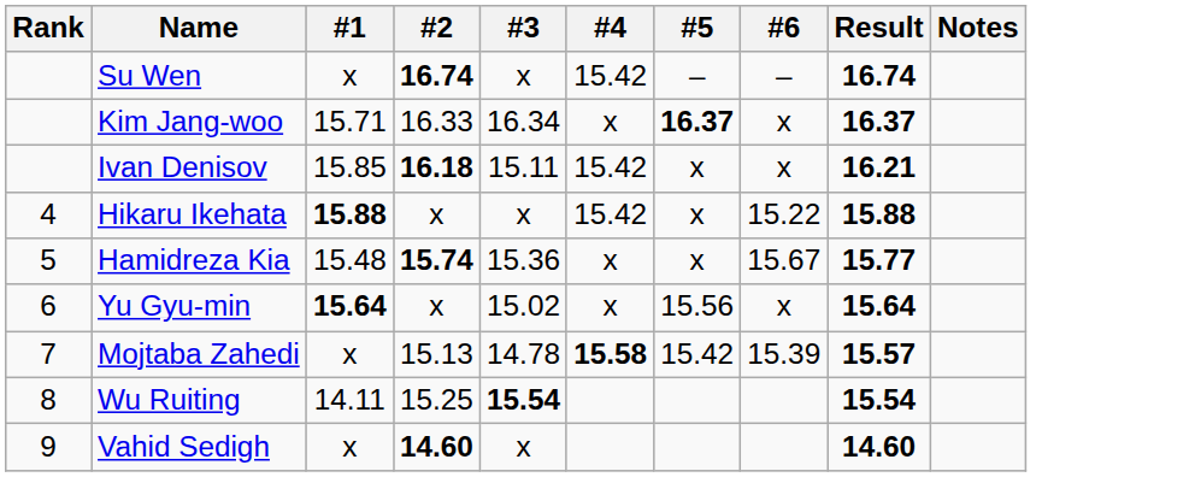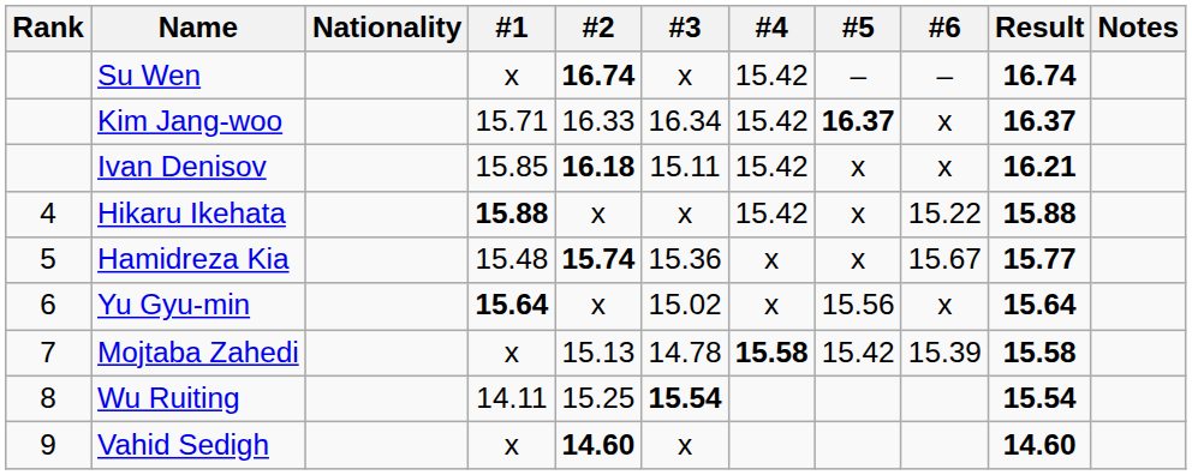 <table class="wikitable sortable" style="text-align:center">
 <tr>
 <th>Rank</th>
 <th>Name</th>
+<th>Nationality</th>
 <th>#1</th>
 <th>#2</th>
 <th>#3</th>
 <th>#4</th>
 <th>#5</th>
 <th>#6</th>
 <th>Result</th>
 <th>Notes</th>
 </tr>
 <tr>
 <td></td>
 <td align=left><a href='#'>Su Wen</a></td>
+<td align=left></td>
 <td>x</td>
 <td><strong>16.74</strong></td>
 <td>x</td>
 <td>15.42</td>
 <td>–</td>
 <td>–</td>
 <td><strong>16.74</strong></td>
 <td></td>
 </tr>
 <tr>
 <td></td>
 <td align=left><a href='#'>Kim Jang-woo</a></td>
+<td align=left></td>
 <td>15.71</td>
 <td>16.33</td>
 <td>16.34</td>
-<td>x</td>
+<td>15.42</td>
 <td><strong>16.37</strong></td>
 <td>x</td>
 <td><strong>16.37</strong></td>
 <td></td>
 </tr>
 <tr>
 <td></td>
 <td align=left><a href='#'>Ivan Denisov</a></td>
+<td align=left></td>
 <td>15.85</td>
 <td><strong>16.18</strong></td>
 <td>15.11</td>
 <td>15.42</td>
 <td>x</td>
 <td>x</td>
 <td><strong>16.21</strong></td>
 <td></td>
 </tr>
 <tr>
 <td>4</td>
 <td align=left><a href='#'>Hikaru Ikehata</a></td>
+<td align=left></td>
 <td><strong>15.88</strong></td>
 <td>x</td>
 <td>x</td>
 <td>15.42</td>
 <td>x</td>
 <td>15.22</td>
 <td><strong>15.88</strong></td>
 <td></td>
 </tr>
 <tr>
 <td>5</td>
 <td align=left><a href='#'>Hamidreza Kia</a></td>
+<td align=left></td>
 <td>15.48</td>
 <td><strong>15.74</strong></td>
 <td>15.36</td>
 <td>x</td>
 <td>x</td>
 <td>15.67</td>
 <td><strong>15.77</strong></td>
 <td></td>
 </tr>
 <tr>
 <td>6</td>
 <td align=left><a href='#'>Yu Gyu-min</a></td>
+<td align=left></td>
 <td><strong>15.64</strong></td>
 <td>x</td>
 <td>15.02</td>
 <td>x</td>
 <td>15.56</td>
 <td>x</td>
 <td><strong>15.64</strong></td>
 <td></td>
 </tr>
 <tr>
 <td>7</td>
 <td align=left><a href='#'>Mojtaba Zahedi</a></td>
+<td align=left></td>
 <td>x</td>
 <td>15.13</td>
 <td>14.78</td>
 <td><strong>15.58</strong></td>
 <td>15.42</td>
 <td>15.39</td>
-<td><strong>15.57</strong></td>
+<td><strong>15.58</strong></td>
 <td></td>
 </tr>
 <tr>
 <td>8</td>
 <td align=left><a href='#'>Wu Ruiting</a></td>
+<td align=left></td>
 <td>14.11</td>
 <td>15.25</td>
 <td><strong>15.54</strong></td>
 <td></td>
 <td></td>
 <td></td>
 <td><strong>15.54</strong></td>
 <td></td>
 </tr>
 <tr>
 <td>9</td>
 <td align=left><a href='#'>Vahid Sedigh</a></td>
+<td align=left></td>
 <td>x</td>
 <td><strong>14.60</strong></td>
 <td>x</td>
 <td></td>
 <td></td>
 <td></td>
 <td><strong>14.60</strong></td>
 <td></td>
 </tr>
 </table>
